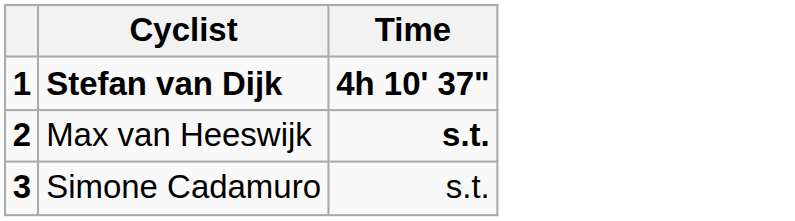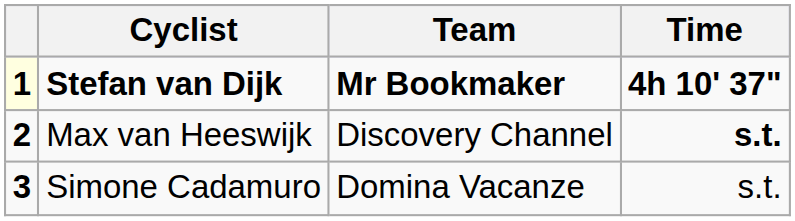 <table class="wikitable">
 <tr style="background:#ccccff;">
 <th></th>
 <th>Cyclist</th>
+<th>Team</th>
 <th>Time</th>
 </tr>
 <tr>
-<td><strong>1</strong></td>
+<td style="background: lightyellow;"><strong>1</strong></td>
 <td><strong>Stefan van Dijk</strong></td>
+<td><strong>Mr Bookmaker</strong></td>
 <td align="right"><strong>4h 10' 37"</strong></td>
 </tr>
 <tr>
 <td><strong>2</strong></td>
 <td>Max van Heeswijk</td>
+<td>Discovery Channel</td>
 <td align="right"><strong>s.t.</strong></td>
 </tr>
 <tr>
 <td><strong>3</strong></td>
 <td>Simone Cadamuro</td>
+<td>Domina Vacanze</td>
 <td align="right">s.t.</td>
 </tr>
 </table>
